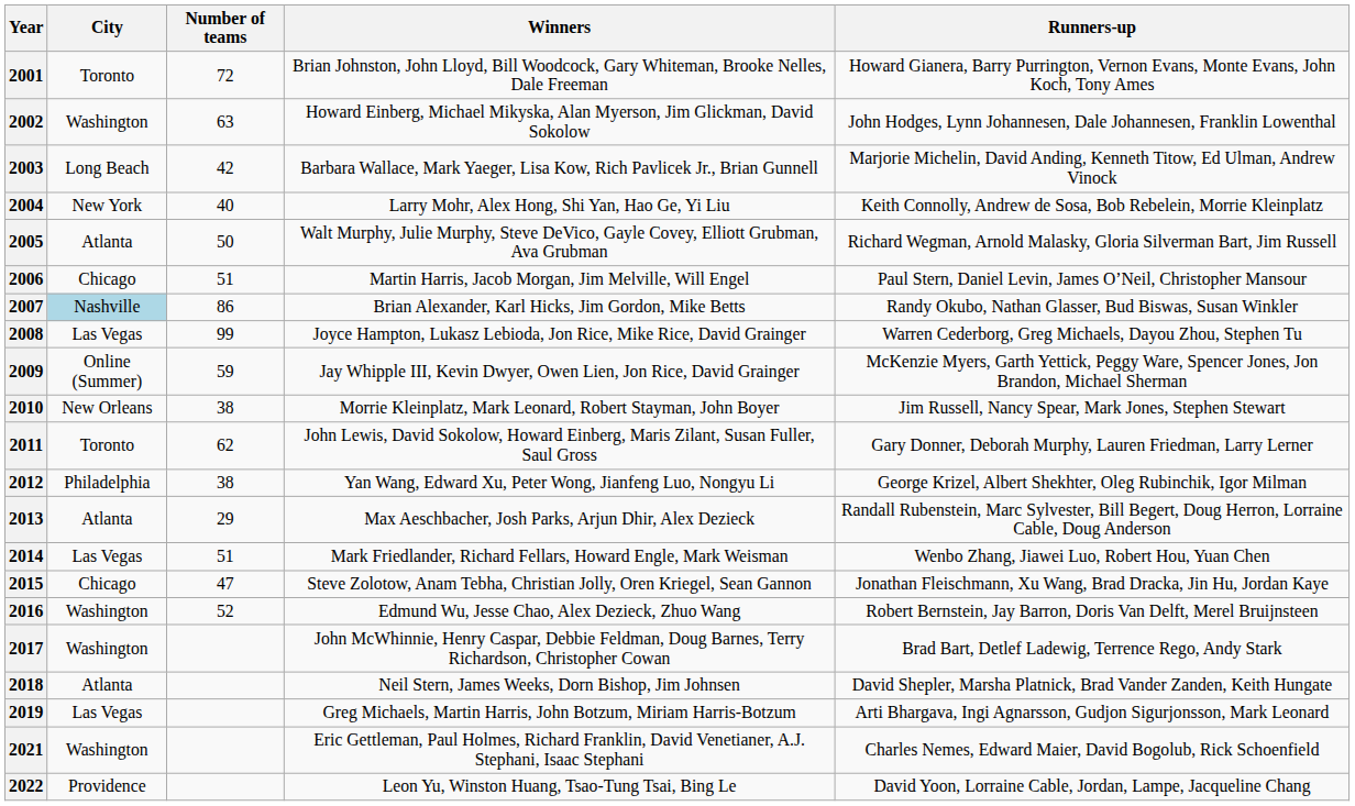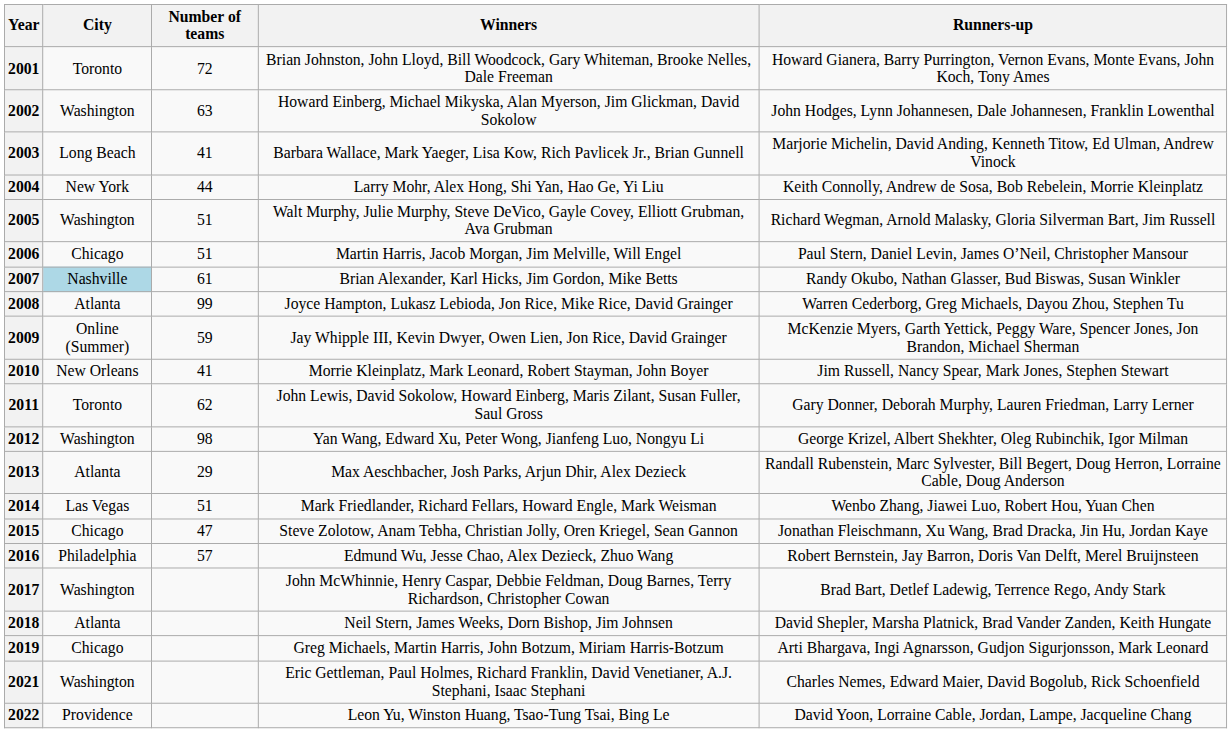 <table class="wikitable" style="text-align:center">
 <tr>
 <th>Year</th>
 <th>City</th>
 <th>Number of teams</th>
 <th>Winners</th>
 <th>Runners-up</th>
 </tr>
 <tr>
 <th>2001</th>
 <td>Toronto</td>
 <td>72</td>
 <td>Brian Johnston, John Lloyd, Bill Woodcock, Gary Whiteman, Brooke Nelles, Dale Freeman</td>
 <td>Howard Gianera, Barry Purrington, Vernon Evans, Monte Evans, John Koch, Tony Ames</td>
 </tr>
 <tr>
 <th>2002</th>
 <td>Washington</td>
 <td>63</td>
 <td>Howard Einberg, Michael Mikyska, Alan Myerson, Jim Glickman, David Sokolow</td>
 <td>John Hodges, Lynn Johannesen, Dale Johannesen, Franklin Lowenthal</td>
 </tr>
 <tr>
 <th>2003</th>
 <td>Long Beach</td>
-<td>42</td>
+<td>41</td>
 <td>Barbara Wallace, Mark Yaeger, Lisa Kow, Rich Pavlicek Jr., Brian Gunnell</td>
 <td>Marjorie Michelin, David Anding, Kenneth Titow, Ed Ulman, Andrew Vinock</td>
 </tr>
 <tr>
 <th>2004</th>
 <td>New York</td>
-<td>40</td>
+<td>44</td>
 <td>Larry Mohr, Alex Hong, Shi Yan, Hao Ge, Yi Liu</td>
 <td>Keith Connolly, Andrew de Sosa, Bob Rebelein, Morrie Kleinplatz</td>
 </tr>
 <tr>
 <th>2005</th>
-<td>Atlanta</td>
-<td>50</td>
+<td>Washington</td>
+<td>51</td>
 <td>Walt Murphy, Julie Murphy, Steve DeVico, Gayle Covey, Elliott Grubman, Ava Grubman</td>
 <td>Richard Wegman, Arnold Malasky, Gloria Silverman Bart, Jim Russell</td>
 </tr>
 <tr>
 <th>2006</th>
 <td>Chicago</td>
 <td>51</td>
 <td>Martin Harris, Jacob Morgan, Jim Melville, Will Engel</td>
 <td>Paul Stern, Daniel Levin, James O’Neil, Christopher Mansour</td>
 </tr>
 <tr>
 <th>2007</th>
 <td style="background: lightblue;">Nashville</td>
-<td>86</td>
+<td>61</td>
 <td>Brian Alexander, Karl Hicks, Jim Gordon, Mike Betts</td>
 <td>Randy Okubo, Nathan Glasser, Bud Biswas, Susan Winkler</td>
 </tr>
 <tr>
 <th>2008</th>
-<td>Las Vegas</td>
+<td>Atlanta</td>
 <td>99</td>
 <td>Joyce Hampton, Lukasz Lebioda, Jon Rice, Mike Rice, David Grainger</td>
 <td>Warren Cederborg, Greg Michaels, Dayou Zhou, Stephen Tu</td>
 </tr>
 <tr>
 <th>2009</th>
 <td>Online (Summer)</td>
 <td>59</td>
 <td>Jay Whipple III, Kevin Dwyer, Owen Lien, Jon Rice, David Grainger</td>
 <td>McKenzie Myers,  Garth Yettick, Peggy Ware, Spencer Jones, Jon Brandon, Michael Sherman</td>
 </tr>
 <tr>
 <th>2010</th>
 <td>New Orleans</td>
-<td>38</td>
+<td>41</td>
 <td>Morrie Kleinplatz, Mark Leonard, Robert Stayman, John Boyer</td>
 <td>Jim Russell, Nancy Spear, Mark Jones, Stephen Stewart</td>
 </tr>
 <tr>
 <th>2011</th>
 <td>Toronto</td>
 <td>62</td>
 <td>John Lewis, David Sokolow, Howard Einberg, Maris Zilant, Susan Fuller, Saul Gross</td>
 <td>Gary Donner, Deborah Murphy, Lauren Friedman, Larry Lerner</td>
 </tr>
 <tr>
 <th>2012</th>
-<td>Philadelphia</td>
-<td>38</td>
+<td>Washington</td>
+<td>98</td>
 <td>Yan Wang, Edward Xu, Peter Wong, Jianfeng Luo, Nongyu Li</td>
 <td>George Krizel, Albert Shekhter, Oleg Rubinchik, Igor Milman</td>
 </tr>
 <tr>
 <th>2013</th>
 <td>Atlanta</td>
 <td>29</td>
 <td>Max Aeschbacher, Josh Parks, Arjun Dhir, Alex Dezieck</td>
 <td>Randall Rubenstein, Marc Sylvester, Bill Begert, Doug Herron, Lorraine Cable, Doug Anderson</td>
 </tr>
 <tr>
 <th>2014</th>
 <td>Las Vegas</td>
 <td>51</td>
 <td>Mark Friedlander, Richard Fellars, Howard Engle, Mark Weisman</td>
 <td>Wenbo Zhang, Jiawei Luo, Robert Hou, Yuan Chen</td>
 </tr>
 <tr>
 <th>2015</th>
 <td>Chicago</td>
 <td>47</td>
 <td>Steve Zolotow, Anam Tebha, Christian Jolly, Oren Kriegel, Sean Gannon</td>
 <td>Jonathan Fleischmann, Xu Wang, Brad Dracka, Jin Hu, Jordan Kaye</td>
 </tr>
 <tr>
 <th>2016</th>
-<td>Washington</td>
-<td>52</td>
+<td>Philadelphia</td>
+<td>57</td>
 <td>Edmund Wu, Jesse Chao, Alex Dezieck, Zhuo Wang</td>
 <td>Robert Bernstein, Jay Barron, Doris Van Delft, Merel Bruijnsteen</td>
 </tr>
 <tr>
 <th>2017</th>
 <td>Washington</td>
 <td></td>
 <td>John McWhinnie, Henry Caspar, Debbie Feldman, Doug Barnes, Terry Richardson, Christopher Cowan</td>
 <td>Brad Bart, Detlef Ladewig, Terrence Rego, Andy Stark</td>
 </tr>
 <tr>
 <th>2018</th>
 <td>Atlanta</td>
 <td></td>
 <td>Neil Stern, James Weeks, Dorn Bishop, Jim Johnsen</td>
 <td>David Shepler, Marsha Platnick, Brad Vander Zanden, Keith Hungate</td>
 </tr>
 <tr>
 <th>2019</th>
-<td>Las Vegas</td>
+<td>Chicago</td>
 <td></td>
 <td>Greg Michaels, Martin Harris, John Botzum, Miriam Harris-Botzum</td>
 <td>Arti Bhargava, Ingi Agnarsson, Gudjon Sigurjonsson, Mark Leonard</td>
 </tr>
 <tr>
 <th>2021</th>
 <td>Washington</td>
 <td></td>
 <td>Eric Gettleman, Paul Holmes, Richard Franklin, David Venetianer, A.J. Stephani, Isaac Stephani</td>
 <td>Charles Nemes, Edward Maier, David Bogolub, Rick Schoenfield</td>
 </tr>
 <tr>
 <th>2022</th>
 <td>Providence</td>
 <td></td>
 <td>Leon Yu, Winston Huang, Tsao-Tung Tsai, Bing Le</td>
 <td>David Yoon, Lorraine Cable, Jordan, Lampe, Jacqueline Chang</td>
 </tr>
 </table>
